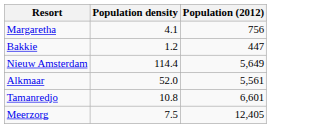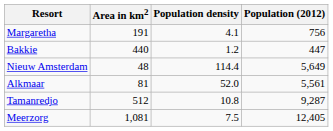 <table class="wikitable sortable" style="text-align:right;">
 <tr>
 <th>Resort</th>
+<th>Area in km<sup>2</sup></th>
 <th>Population density</th>
 <th>Population (2012)</th>
 </tr>
 <tr>
 <td align="left"><a href='#'>Margaretha</a></td>
+<td>191</td>
 <td>4.1</td>
 <td>756</td>
 </tr>
 <tr>
 <td align="left"><a href='#'>Bakkie</a></td>
+<td>440</td>
 <td>1.2</td>
 <td>447</td>
 </tr>
 <tr>
 <td align="left"><a href='#'>Nieuw Amsterdam</a></td>
+<td>48</td>
 <td>114.4</td>
 <td>5,649</td>
 </tr>
 <tr>
 <td align="left"><a href='#'>Alkmaar</a></td>
+<td>81</td>
 <td>52.0</td>
 <td>5,561</td>
 </tr>
 <tr>
 <td align="left"><a href='#'>Tamanredjo</a></td>
+<td>512</td>
 <td>10.8</td>
-<td>6,601</td>
+<td>9,287</td>
 </tr>
 <tr>
 <td align="left"><a href='#'>Meerzorg</a></td>
+<td>1,081</td>
 <td>7.5</td>
 <td>12,405</td>
 </tr>
 </table>
